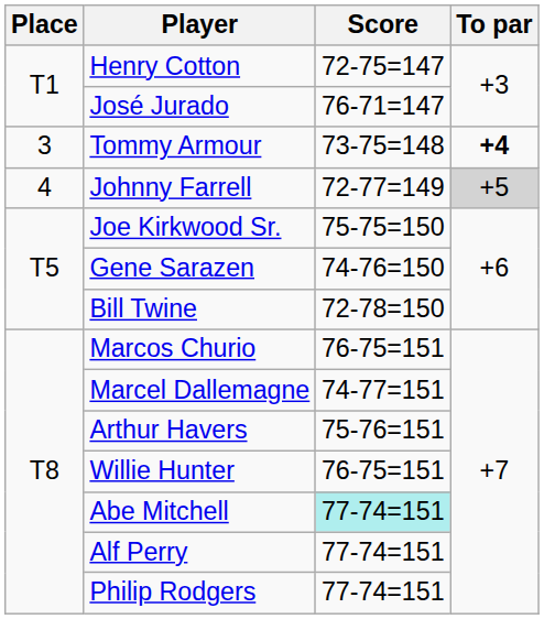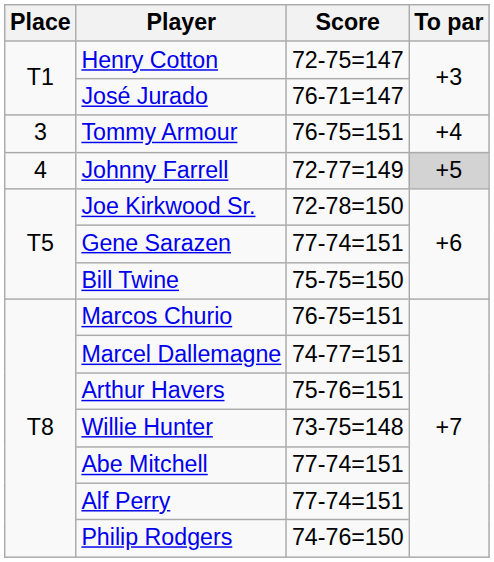 <table class=wikitable>
 <tr>
 <th>Place</th>
 <th>Player</th>
 <th>Score</th>
 <th>To par</th>
 </tr>
 <tr>
 <td rowspan=2 align=center>T1</td>
 <td> <a href='#'>Henry Cotton</a></td>
 <td>72-75=147</td>
 <td rowspan=2 align=center>+3</td>
 </tr>
 <tr>
 <td> <a href='#'>José Jurado</a></td>
 <td>76-71=147</td>
 </tr>
 <tr>
 <td align=center>3</td>
 <td> <a href='#'>Tommy Armour</a></td>
-<td>73-75=148</td>
-<td align=center><strong>+4</strong></td>
+<td>76-75=151</td>
+<td align=center>+4</td>
 </tr>
 <tr>
 <td align=center>4</td>
 <td> <a href='#'>Johnny Farrell</a></td>
 <td>72-77=149</td>
 <td align=center style="background: lightgrey;">+5</td>
 </tr>
 <tr>
 <td rowspan=3 align=center>T5</td>
 <td> <a href='#'>Joe Kirkwood Sr.</a></td>
-<td>75-75=150</td>
+<td>72-78=150</td>
 <td rowspan=3 align=center>+6</td>
 </tr>
 <tr>
 <td> <a href='#'>Gene Sarazen</a></td>
-<td>74-76=150</td>
+<td>77-74=151</td>
 </tr>
 <tr>
 <td> <a href='#'>Bill Twine</a></td>
-<td>72-78=150</td>
+<td>75-75=150</td>
 </tr>
 <tr>
 <td rowspan=7 align=center>T8</td>
 <td> <a href='#'>Marcos Churio</a></td>
 <td>76-75=151</td>
 <td rowspan=7 align=center>+7</td>
 </tr>
 <tr>
 <td> <a href='#'>Marcel Dallemagne</a></td>
 <td>74-77=151</td>
 </tr>
 <tr>
 <td> <a href='#'>Arthur Havers</a></td>
 <td>75-76=151</td>
 </tr>
 <tr>
 <td> <a href='#'>Willie Hunter</a></td>
-<td>76-75=151</td>
+<td>73-75=148</td>
 </tr>
 <tr>
 <td> <a href='#'>Abe Mitchell</a></td>
-<td style="background: paleturquoise;">77-74=151</td>
+<td>77-74=151</td>
 </tr>
 <tr>
 <td> <a href='#'>Alf Perry</a></td>
 <td>77-74=151</td>
 </tr>
 <tr>
 <td> <a href='#'>Philip Rodgers</a></td>
-<td>77-74=151</td>
+<td>74-76=150</td>
 </tr>
 </table>
